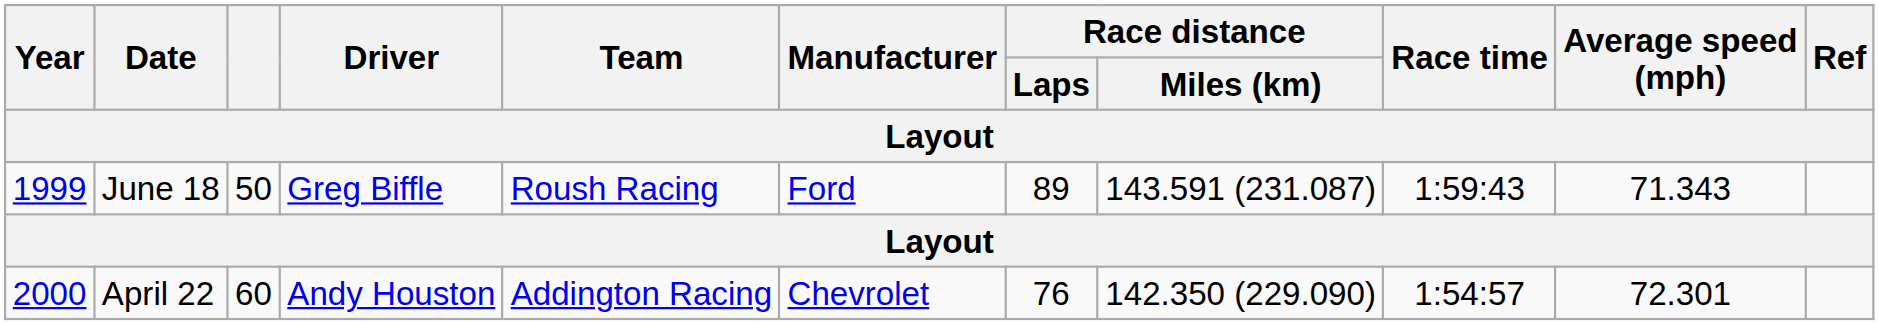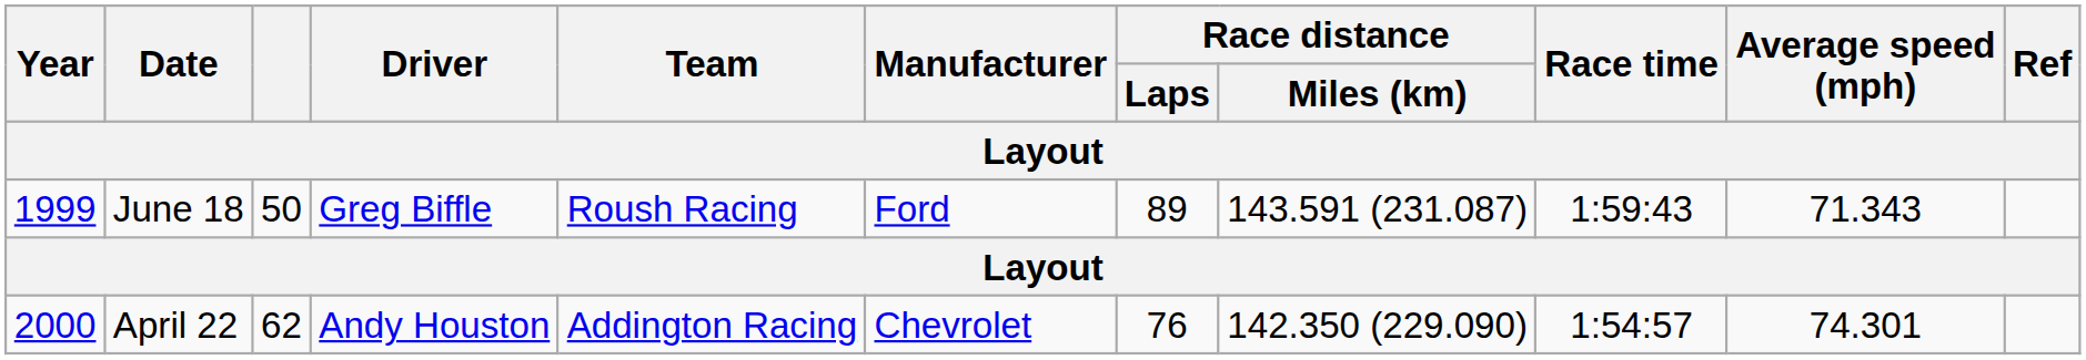 <table class="wikitable" style="font-size: 95%;">
 <tr>
 <th rowspan=2>Year</th>
 <th rowspan=2>Date</th>
 <th rowspan=2></th>
 <th rowspan=2>Driver</th>
 <th rowspan=2>Team</th>
 <th rowspan=2>Manufacturer</th>
 <th colspan=2>Race distance</th>
 <th rowspan=2>Race time</th>
 <th rowspan=2>Average speed<br>(mph)</th>
 <th rowspan=2>Ref</th>
 </tr>
 <tr>
 <th>Laps</th>
 <th>Miles (km)</th>
 </tr>
 <tr>
 <th colspan=13> Layout</th>
 </tr>
 <tr>
 <td><a href='#'>1999</a></td>
 <td>June 18</td>
 <td align=center>50</td>
 <td><a href='#'>Greg Biffle</a></td>
 <td><a href='#'>Roush Racing</a></td>
 <td><a href='#'>Ford</a></td>
 <td align=center>89</td>
 <td align=center>143.591 (231.087)</td>
 <td align=center>1:59:43</td>
 <td align=center>71.343</td>
 <td align=center></td>
 </tr>
 <tr>
 <th colspan=13> Layout</th>
 </tr>
 <tr>
 <td><a href='#'>2000</a></td>
 <td>April 22</td>
-<td align=center>60</td>
+<td align=center>62</td>
 <td><a href='#'>Andy Houston</a></td>
 <td><a href='#'>Addington Racing</a></td>
 <td><a href='#'>Chevrolet</a></td>
 <td align=center>76</td>
 <td align=center>142.350 (229.090)</td>
 <td align=center>1:54:57</td>
-<td align=center>72.301</td>
+<td align=center>74.301</td>
 <td align=center></td>
 </tr>
 </table>
